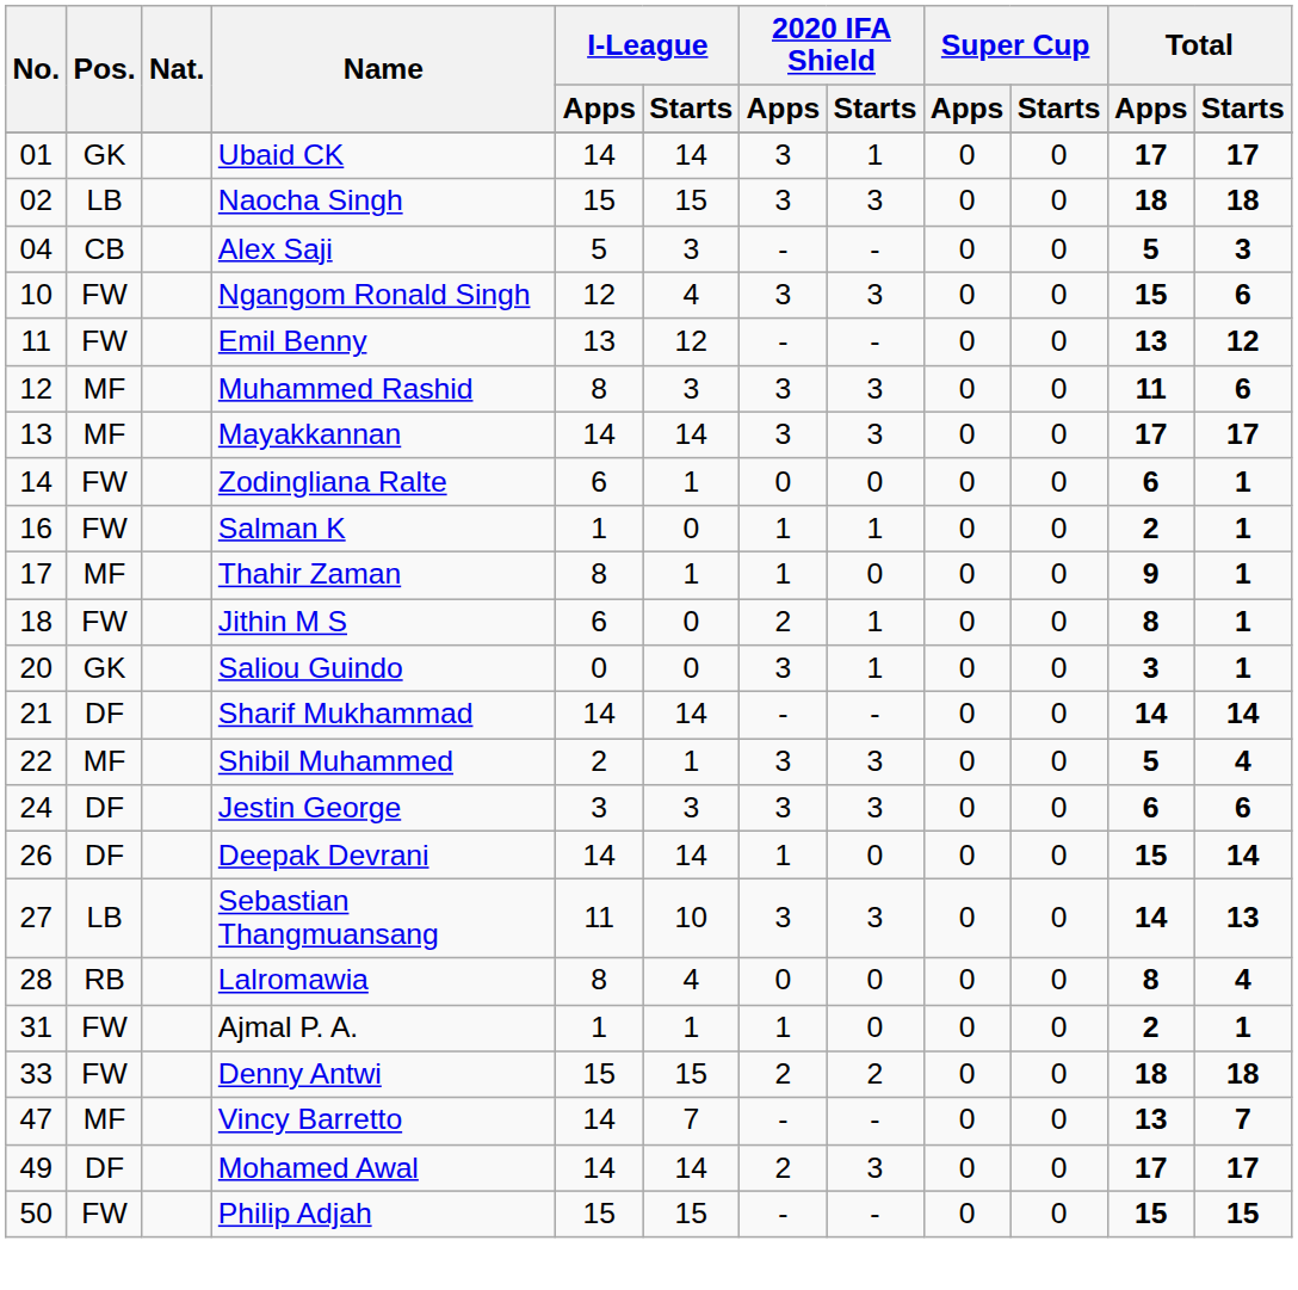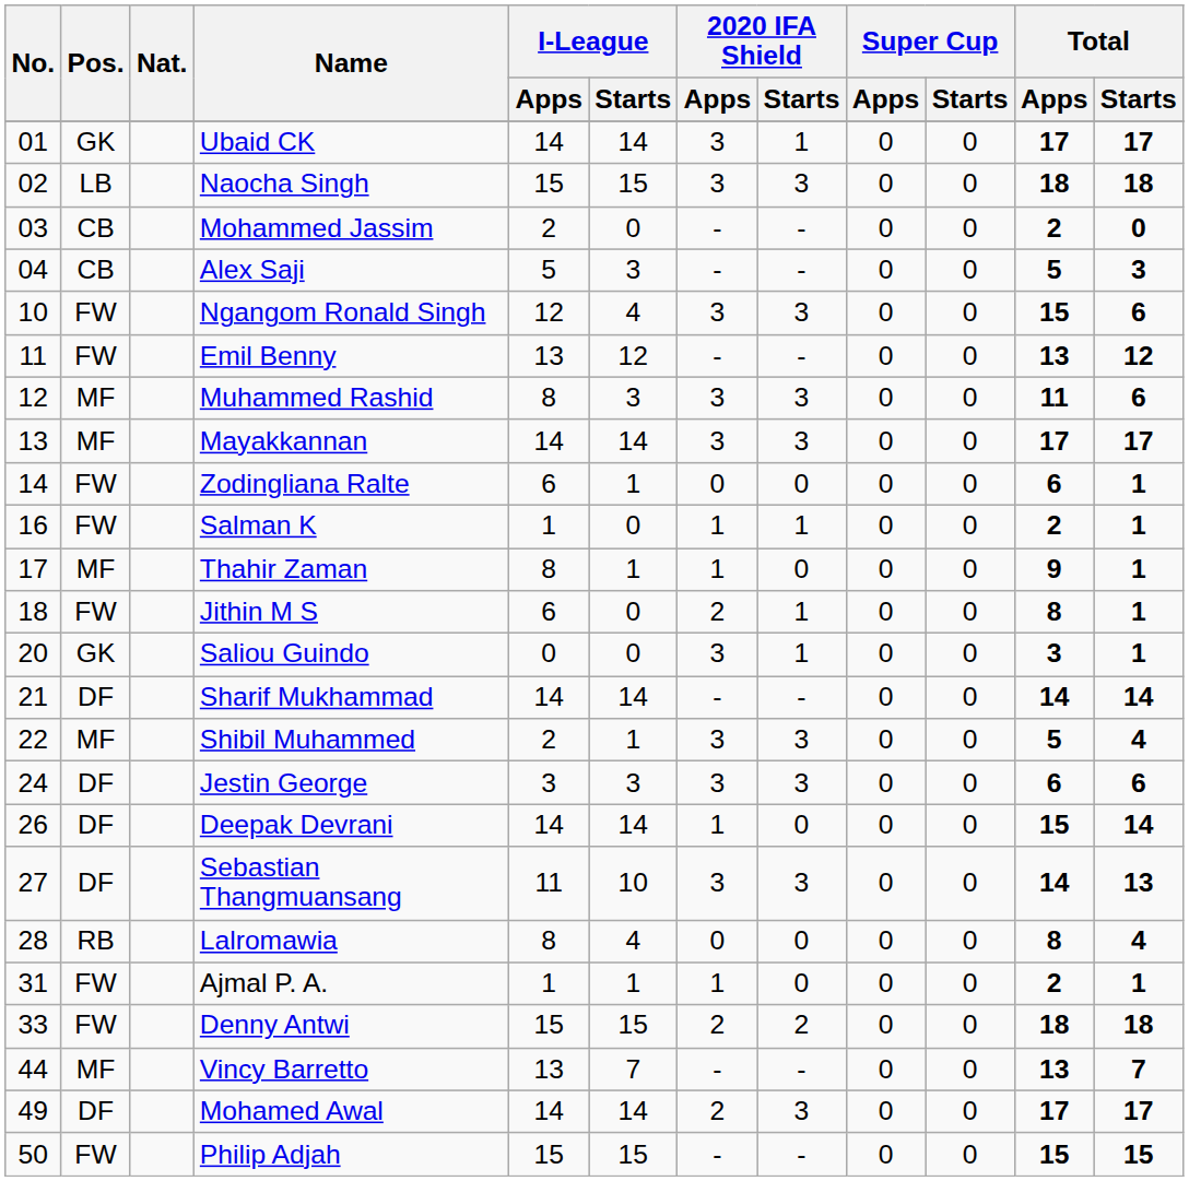 <table class="wikitable sortable" style="text-align:center">
 <tr>
 <th rowspan="2">No.</th>
 <th rowspan="2">Pos.</th>
 <th rowspan="2">Nat.</th>
 <th rowspan="2" style="width:180px;">Name</th>
 <th colspan="2" style="width:86px;"><a href='#'>I-League</a></th>
 <th colspan="2" style="width:86px;"><a href='#'>2020 IFA Shield</a></th>
 <th colspan="2" style="width:86px;"><a href='#'>Super Cup</a></th>
 <th colspan="2" style="width:86px;">Total</th>
 </tr>
 <tr>
 <th>Apps</th>
 <th>Starts</th>
 <th>Apps</th>
 <th>Starts</th>
 <th>Apps</th>
 <th>Starts</th>
 <th>Apps</th>
 <th>Starts</th>
 </tr>
 <tr>
 </tr>
 <tr>
 <td>01</td>
 <td>GK</td>
 <td></td>
 <td align=left><a href='#'>Ubaid CK</a></td>
 <td>14</td>
 <td>14</td>
 <td>3</td>
 <td>1</td>
 <td>0</td>
 <td>0</td>
 <td><strong>17</strong></td>
 <td><strong>17</strong></td>
 </tr>
 <tr>
 <td>02</td>
 <td>LB</td>
 <td></td>
 <td align=left><a href='#'>Naocha Singh</a></td>
 <td>15</td>
 <td>15</td>
 <td>3</td>
 <td>3</td>
 <td>0</td>
 <td>0</td>
 <td><strong>18</strong></td>
 <td><strong>18</strong></td>
+</tr>
+<tr>
+<td>03</td>
+<td>CB</td>
+<td></td>
+<td align=left><a href='#'>Mohammed Jassim</a></td>
+<td>2</td>
+<td>0</td>
+<td>-</td>
+<td>-</td>
+<td>0</td>
+<td>0</td>
+<td><strong>2</strong></td>
+<td><strong>0</strong></td>
 </tr>
 <tr>
 <td>04</td>
 <td>CB</td>
 <td></td>
 <td align=left><a href='#'>Alex Saji</a></td>
 <td>5</td>
 <td>3</td>
 <td>-</td>
 <td>-</td>
 <td>0</td>
 <td>0</td>
 <td><strong>5</strong></td>
 <td><strong>3</strong></td>
 </tr>
 <tr>
 <td>10</td>
 <td>FW</td>
 <td></td>
 <td align=left><a href='#'>Ngangom Ronald Singh</a></td>
 <td>12</td>
 <td>4</td>
 <td>3</td>
 <td>3</td>
 <td>0</td>
 <td>0</td>
 <td><strong>15</strong></td>
 <td><strong>6</strong></td>
 </tr>
 <tr>
 <td>11</td>
 <td>FW</td>
 <td></td>
 <td align=left><a href='#'>Emil Benny</a></td>
 <td>13</td>
 <td>12</td>
 <td>-</td>
 <td>-</td>
 <td>0</td>
 <td>0</td>
 <td><strong>13</strong></td>
 <td><strong>12</strong></td>
 </tr>
 <tr>
 <td>12</td>
 <td>MF</td>
 <td></td>
 <td align=left><a href='#'>Muhammed Rashid</a></td>
 <td>8</td>
 <td>3</td>
 <td>3</td>
 <td>3</td>
 <td>0</td>
 <td>0</td>
 <td><strong>11</strong></td>
 <td><strong>6</strong></td>
 </tr>
 <tr>
 <td>13</td>
 <td>MF</td>
 <td></td>
 <td align=left><a href='#'>Mayakkannan</a></td>
 <td>14</td>
 <td>14</td>
 <td>3</td>
 <td>3</td>
 <td>0</td>
 <td>0</td>
 <td><strong>17</strong></td>
 <td><strong>17</strong></td>
 </tr>
 <tr>
 <td>14</td>
 <td>FW</td>
 <td></td>
 <td align=left><a href='#'>Zodingliana Ralte</a></td>
 <td>6</td>
 <td>1</td>
 <td>0</td>
 <td>0</td>
 <td>0</td>
 <td>0</td>
 <td><strong>6</strong></td>
 <td><strong>1</strong></td>
 </tr>
 <tr>
 <td>16</td>
 <td>FW</td>
 <td></td>
 <td align=left><a href='#'>Salman K</a></td>
 <td>1</td>
 <td>0</td>
 <td>1</td>
 <td>1</td>
 <td>0</td>
 <td>0</td>
 <td><strong>2</strong></td>
 <td><strong>1</strong></td>
 </tr>
 <tr>
 <td>17</td>
 <td>MF</td>
 <td></td>
 <td align=left><a href='#'>Thahir Zaman</a></td>
 <td>8</td>
 <td>1</td>
 <td>1</td>
 <td>0</td>
 <td>0</td>
 <td>0</td>
 <td><strong>9</strong></td>
 <td><strong>1</strong></td>
 </tr>
 <tr>
 <td>18</td>
 <td>FW</td>
 <td></td>
 <td align=left><a href='#'>Jithin M S</a></td>
 <td>6</td>
 <td>0</td>
 <td>2</td>
 <td>1</td>
 <td>0</td>
 <td>0</td>
 <td><strong>8</strong></td>
 <td><strong>1</strong></td>
 </tr>
 <tr>
 <td>20</td>
 <td>GK</td>
 <td></td>
 <td align=left><a href='#'>Saliou Guindo</a></td>
 <td>0</td>
 <td>0</td>
 <td>3</td>
 <td>1</td>
 <td>0</td>
 <td>0</td>
 <td><strong>3</strong></td>
 <td><strong>1</strong></td>
 </tr>
 <tr>
 <td>21</td>
 <td>DF</td>
 <td></td>
 <td align=left><a href='#'>Sharif Mukhammad</a></td>
 <td>14</td>
 <td>14</td>
 <td>-</td>
 <td>-</td>
 <td>0</td>
 <td>0</td>
 <td><strong>14</strong></td>
 <td><strong>14</strong></td>
 </tr>
 <tr>
 <td>22</td>
 <td>MF</td>
 <td></td>
 <td align=left><a href='#'>Shibil Muhammed</a></td>
 <td>2</td>
 <td>1</td>
 <td>3</td>
 <td>3</td>
 <td>0</td>
 <td>0</td>
 <td><strong>5</strong></td>
 <td><strong>4</strong></td>
 </tr>
 <tr>
 <td>24</td>
 <td>DF</td>
 <td></td>
 <td align=left><a href='#'>Jestin George</a></td>
 <td>3</td>
 <td>3</td>
 <td>3</td>
 <td>3</td>
 <td>0</td>
 <td>0</td>
 <td><strong>6</strong></td>
 <td><strong>6</strong></td>
 </tr>
 <tr>
 <td>26</td>
 <td>DF</td>
 <td></td>
 <td align=left><a href='#'>Deepak Devrani</a></td>
 <td>14</td>
 <td>14</td>
 <td>1</td>
 <td>0</td>
 <td>0</td>
 <td>0</td>
 <td><strong>15</strong></td>
 <td><strong>14</strong></td>
 </tr>
 <tr>
 <td>27</td>
-<td>LB</td>
+<td>DF</td>
 <td></td>
 <td align=left><a href='#'>Sebastian Thangmuansang</a></td>
 <td>11</td>
 <td>10</td>
 <td>3</td>
 <td>3</td>
 <td>0</td>
 <td>0</td>
 <td><strong>14</strong></td>
 <td><strong>13</strong></td>
 </tr>
 <tr>
 <td>28</td>
 <td>RB</td>
 <td></td>
 <td align=left><a href='#'>Lalromawia</a></td>
 <td>8</td>
 <td>4</td>
 <td>0</td>
 <td>0</td>
 <td>0</td>
 <td>0</td>
 <td><strong>8</strong></td>
 <td><strong>4</strong></td>
 </tr>
 <tr>
 <td>31</td>
 <td>FW</td>
 <td></td>
 <td align=left>Ajmal P. A.</td>
 <td>1</td>
 <td>1</td>
 <td>1</td>
 <td>0</td>
 <td>0</td>
 <td>0</td>
 <td><strong>2</strong></td>
 <td><strong>1</strong></td>
 </tr>
 <tr>
 <td>33</td>
 <td>FW</td>
 <td></td>
 <td align=left><a href='#'>Denny Antwi</a></td>
 <td>15</td>
 <td>15</td>
 <td>2</td>
 <td>2</td>
 <td>0</td>
 <td>0</td>
 <td><strong>18</strong></td>
 <td><strong>18</strong></td>
 </tr>
 <tr>
-<td>47</td>
+<td>44</td>
 <td>MF</td>
 <td></td>
 <td align=left><a href='#'>Vincy Barretto</a></td>
-<td>14</td>
+<td>13</td>
 <td>7</td>
 <td>-</td>
 <td>-</td>
 <td>0</td>
 <td>0</td>
 <td><strong>13</strong></td>
 <td><strong>7</strong></td>
 </tr>
 <tr>
 <td>49</td>
 <td>DF</td>
 <td></td>
 <td align=left><a href='#'>Mohamed Awal</a></td>
 <td>14</td>
 <td>14</td>
 <td>2</td>
 <td>3</td>
 <td>0</td>
 <td>0</td>
 <td><strong>17</strong></td>
 <td><strong>17</strong></td>
 </tr>
 <tr>
 <td>50</td>
 <td>FW</td>
 <td></td>
 <td align=left><a href='#'>Philip Adjah</a></td>
 <td>15</td>
 <td>15</td>
 <td>-</td>
 <td>-</td>
 <td>0</td>
 <td>0</td>
 <td><strong>15</strong></td>
 <td><strong>15</strong></td>
 </tr>
 </table>
